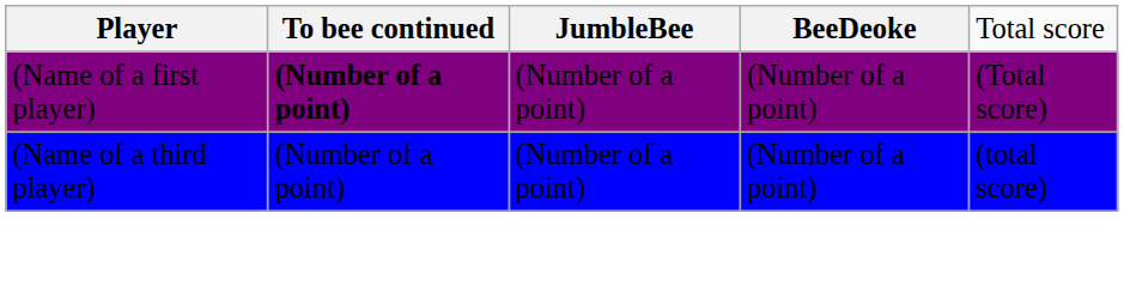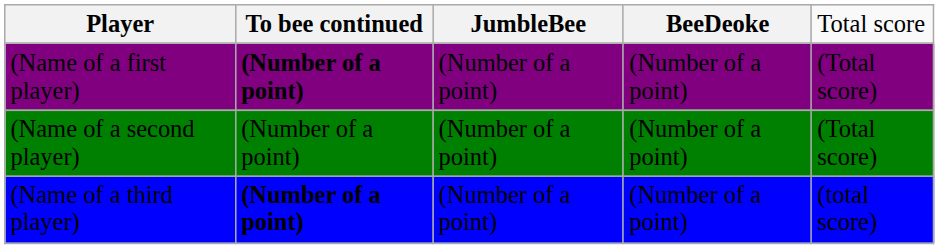 <table class="wikitable">
 <tr>
 <th>Player</th>
 <th>To bee continued</th>
 <th>JumbleBee</th>
 <th>BeeDeoke</th>
 <td>Total score</td>
 </tr>
 <tr>
 <td style="background:purple;">(Name of a first player)</td>
 <td style="background:purple;"><strong>(Number of a point)</strong></td>
 <td style="background:purple;">(Number of a point)</td>
 <td style="background:purple;">(Number of a point)</td>
 <td style="background:purple;">(Total score)</td>
 </tr>
 <tr>
+<td style="background:green;">(Name of a second player)</td>
+<td style="background:green;">(Number of a point)</td>
+<td style="background:green;">(Number of a point)</td>
+<td style="background:green;">(Number of a point)</td>
+<td style="background:green;">(Total score)</td>
+</tr>
+<tr>
 <td style="background:blue;">(Name of a third player)</td>
-<td style="background:blue;">(Number of a point)</td>
+<td style="background:blue;"><strong>(Number of a point)</strong></td>
 <td style="background:blue;">(Number of a point)</td>
 <td style="background:blue;">(Number of a point)</td>
 <td style="background:blue;">(total score)</td>
 </tr>
 </table>
